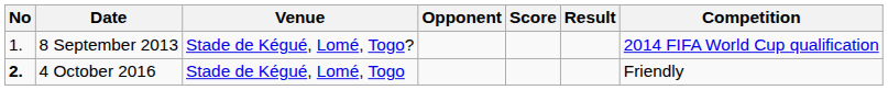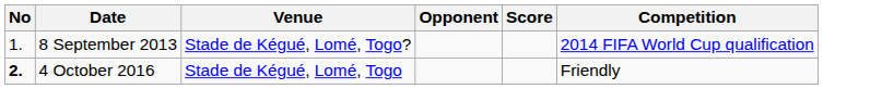 <table class="wikitable">
 <tr>
 <th>No</th>
 <th>Date</th>
 <th>Venue</th>
 <th>Opponent</th>
 <th>Score</th>
-<th>Result</th>
 <th>Competition</th>
 </tr>
 <tr>
 <td>1.</td>
 <td>8 September 2013</td>
 <td><a href='#'>Stade de Kégué</a>, <a href='#'>Lomé</a>, <a href='#'>Togo</a>?</td>
-<td></td>
 <td></td>
 <td></td>
 <td><a href='#'>2014 FIFA World Cup qualification</a></td>
 </tr>
 <tr>
 <td><strong>2.</strong></td>
 <td>4 October 2016</td>
 <td><a href='#'>Stade de Kégué</a>, <a href='#'>Lomé</a>, <a href='#'>Togo</a></td>
 <td></td>
 <td></td>
-<td></td>
 <td>Friendly</td>
 </tr>
 </table>
